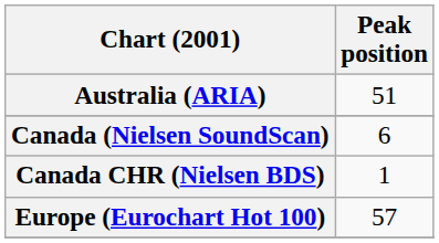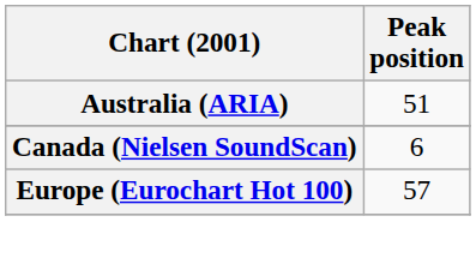 <table class="wikitable sortable plainrowheaders" style="text-align:center">
 <tr>
 <th scope="col">Chart (2001)</th>
 <th scope="col">Peak<br>position</th>
 </tr>
 <tr>
 <th scope="row">Australia (<a href='#'>ARIA</a>)</th>
 <td>51</td>
 </tr>
 <tr>
 </tr>
 <tr>
 <th scope="row">Canada (<a href='#'>Nielsen SoundScan</a>)</th>
 <td>6</td>
-</tr>
-<tr>
-<th scope="row">Canada CHR (<a href='#'>Nielsen BDS</a>)</th>
-<td>1</td>
 </tr>
 <tr>
 <th scope="row">Europe (<a href='#'>Eurochart Hot 100</a>)</th>
 <td>57</td>
 </tr>
 <tr>
 </tr>
 <tr>
 </tr>
 <tr>
 </tr>
 <tr>
 </tr>
 <tr>
 </tr>
 <tr>
 </tr>
 <tr>
 </tr>
 <tr>
 </tr>
 <tr>
 </tr>
 <tr>
 </tr>
 <tr>
 </tr>
 <tr>
 </tr>
 <tr>
 </tr>
 <tr>
 </tr>
 <tr>
 </tr>
 <tr>
 </tr>
 </table>
